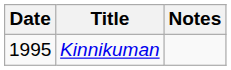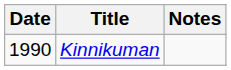 <table class="wikitable sortable">
 <tr>
 <th>Date</th>
 <th>Title</th>
 <th>Notes</th>
 </tr>
 <tr>
-<td>1995</td>
+<td>1990</td>
 <td><em><a href='#'>Kinnikuman</a></em></td>
 <td></td>
 </tr>
 </table>
